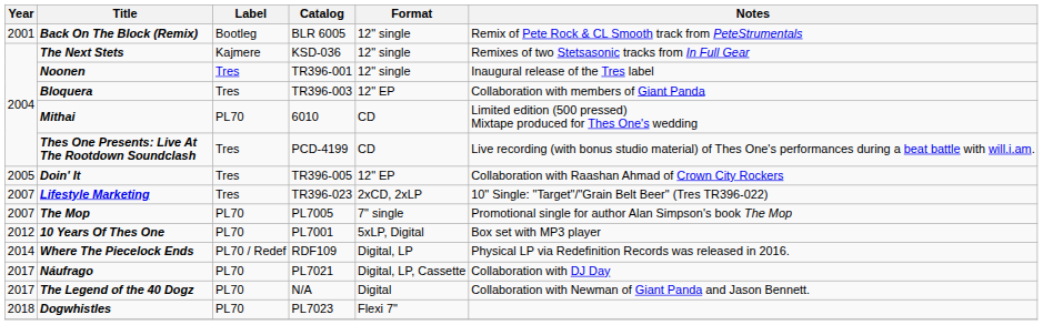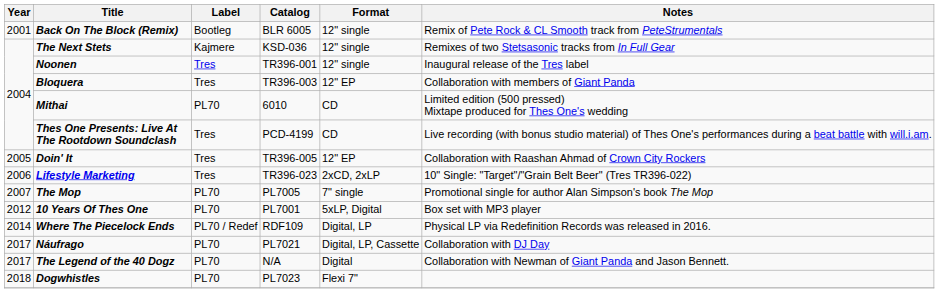 <table class="wikitable">
 <tr>
 <th>Year</th>
 <th width="225">Title</th>
 <th>Label</th>
 <th>Catalog</th>
 <th>Format</th>
 <th>Notes</th>
 </tr>
 <tr>
 <td>2001</td>
 <td><strong><em>Back On The Block (Remix)</em></strong></td>
 <td>Bootleg</td>
 <td>BLR 6005</td>
 <td>12" single</td>
 <td>Remix of <a href='#'>Pete Rock & CL Smooth</a> track from <em><a href='#'>PeteStrumentals</a></em></td>
 </tr>
 <tr>
 <td rowspan="5">2004</td>
 <td><strong><em>The Next Stets</em></strong></td>
 <td>Kajmere</td>
 <td>KSD-036</td>
 <td>12" single</td>
 <td>Remixes of two <a href='#'>Stetsasonic</a> tracks from <em><a href='#'>In Full Gear</a></em></td>
 </tr>
 <tr>
 <td><strong><em>Noonen</em></strong></td>
 <td><a href='#'>Tres</a></td>
 <td>TR396-001</td>
 <td>12" single</td>
 <td>Inaugural release of the <a href='#'>Tres</a> label</td>
 </tr>
 <tr>
 <td><strong><em>Bloquera</em></strong></td>
 <td>Tres</td>
 <td>TR396-003</td>
 <td>12" EP</td>
 <td>Collaboration with members of <a href='#'>Giant Panda</a></td>
 </tr>
 <tr>
 <td><strong><em>Mithai</em></strong></td>
 <td>PL70</td>
 <td>6010</td>
 <td>CD</td>
 <td>Limited edition (500 pressed)<br>Mixtape produced for <a href='#'>Thes One's</a> wedding</td>
 </tr>
 <tr>
 <td><strong><em>Thes One Presents: Live At The Rootdown Soundclash</em></strong></td>
 <td>Tres</td>
 <td>PCD-4199</td>
 <td>CD</td>
 <td>Live recording (with bonus studio material) of Thes One's performances during a <a href='#'>beat battle</a> with <a href='#'>will.i.am</a>.</td>
 </tr>
 <tr>
 <td>2005</td>
 <td><strong><em>Doin' It</em></strong></td>
 <td>Tres</td>
 <td>TR396-005</td>
 <td>12" EP</td>
 <td>Collaboration with Raashan Ahmad of <a href='#'>Crown City Rockers</a></td>
 </tr>
 <tr>
-<td>2007</td>
+<td>2006</td>
 <td><strong><em><a href='#'>Lifestyle Marketing</a></em></strong></td>
 <td>Tres</td>
 <td>TR396-023</td>
 <td>2xCD, 2xLP</td>
 <td>10" Single: "Target"/"Grain Belt Beer" (Tres TR396-022)</td>
 </tr>
 <tr>
 <td>2007</td>
 <td><strong><em>The Mop</em></strong></td>
 <td>PL70</td>
 <td>PL7005</td>
 <td>7" single</td>
 <td>Promotional single for author Alan Simpson's book <em>The Mop</em></td>
 </tr>
 <tr>
 <td>2012</td>
 <td><strong><em>10 Years Of Thes One</em></strong></td>
 <td>PL70</td>
 <td>PL7001</td>
 <td>5xLP, Digital</td>
 <td>Box set with MP3 player</td>
 </tr>
 <tr>
 <td>2014</td>
 <td><strong><em>Where The Piecelock Ends</em></strong></td>
 <td>PL70 / Redef</td>
 <td>RDF109</td>
 <td>Digital, LP</td>
 <td>Physical LP via Redefinition Records was released in 2016.</td>
 </tr>
 <tr>
 <td>2017</td>
 <td><strong><em>Náufrago</em></strong></td>
 <td>PL70</td>
 <td>PL7021</td>
 <td>Digital, LP, Cassette</td>
 <td>Collaboration with <a href='#'>DJ Day</a></td>
 </tr>
 <tr>
 <td>2017</td>
 <td><strong><em>The Legend of the 40 Dogz</em></strong></td>
 <td>PL70</td>
 <td>N/A</td>
 <td>Digital</td>
 <td>Collaboration with Newman of <a href='#'>Giant Panda</a> and Jason Bennett.</td>
 </tr>
 <tr>
 <td>2018</td>
 <td><strong><em>Dogwhistles</em></strong></td>
 <td>PL70</td>
 <td>PL7023</td>
 <td>Flexi 7"</td>
 <td></td>
 </tr>
 <tr>
 </tr>
 </table>
